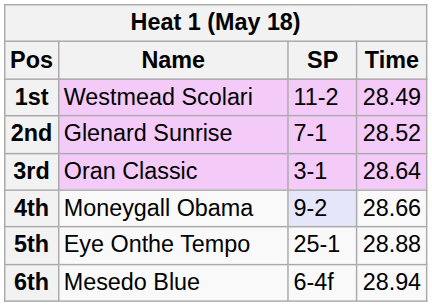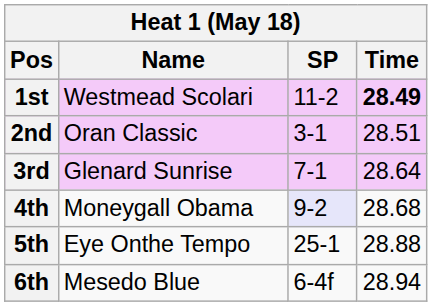 <table class="wikitable">
 <tr>
 <th colspan="6">Heat 1 (May 18)</th>
 </tr>
 <tr>
 <th width=20>Pos</th>
 <th width=150>Name</th>
 <th width=40>SP</th>
 <th width=40>Time</th>
 </tr>
 <tr style="background: #f4caf9;">
 <th>1st</th>
 <td>Westmead Scolari</td>
 <td>11-2</td>
-<td>28.49</td>
+<td><strong>28.49</strong></td>
 </tr>
 <tr style="background: #f4caf9;">
 <th>2nd</th>
-<td>Glenard Sunrise</td>
-<td>7-1</td>
-<td>28.52</td>
+<td>Oran Classic</td>
+<td>3-1</td>
+<td>28.51</td>
 </tr>
 <tr style="background: #f4caf9;">
 <th>3rd</th>
-<td>Oran Classic</td>
-<td>3-1</td>
+<td>Glenard Sunrise</td>
+<td>7-1</td>
 <td>28.64</td>
 </tr>
 <tr>
 <th>4th</th>
 <td>Moneygall Obama</td>
 <td style="background: lavender;">9-2</td>
-<td>28.66</td>
+<td>28.68</td>
 </tr>
 <tr>
 <th>5th</th>
 <td>Eye Onthe Tempo</td>
 <td>25-1</td>
 <td>28.88</td>
 </tr>
 <tr>
 <th>6th</th>
 <td>Mesedo Blue</td>
 <td>6-4f</td>
 <td>28.94</td>
 </tr>
 </table>
